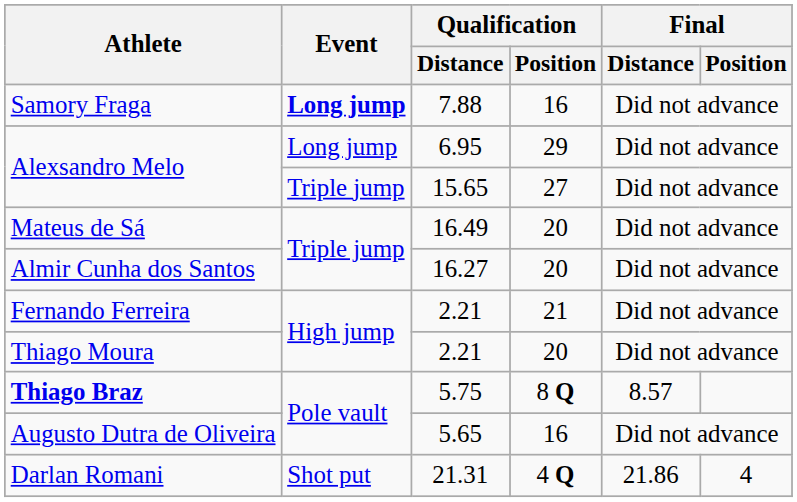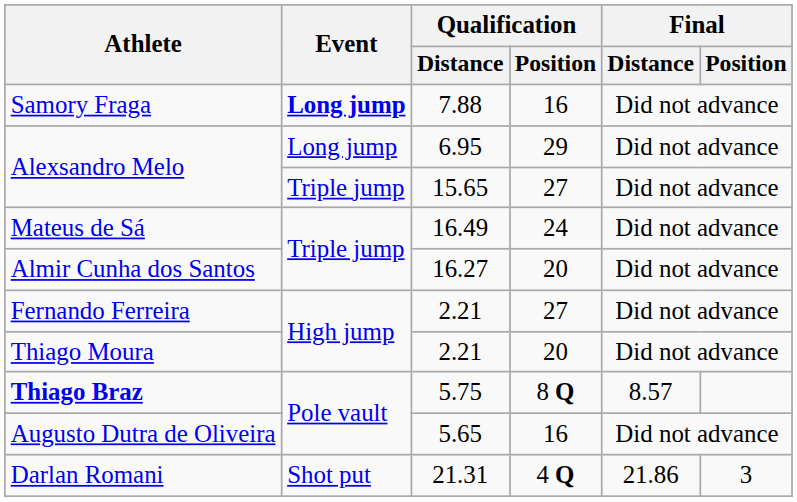 <table class=wikitable style="font-size:90%">
 <tr>
 <th rowspan="2">Athlete</th>
 <th rowspan="2">Event</th>
 <th colspan="2">Qualification</th>
 <th colspan="2">Final</th>
 </tr>
 <tr style="font-size:95%">
 <th>Distance</th>
 <th>Position</th>
 <th>Distance</th>
 <th>Position</th>
 </tr>
 <tr align=center>
 <td align="left"><a href='#'>Samory Fraga</a></td>
 <td align="left"><strong><a href='#'>Long jump</a></strong></td>
 <td>7.88</td>
 <td>16</td>
 <td colspan=2>Did not advance</td>
 </tr>
 <tr align=center>
 <td align="left" rowspan="2"><a href='#'>Alexsandro Melo</a></td>
 <td align="left"><a href='#'>Long jump</a></td>
 <td>6.95</td>
 <td>29</td>
 <td colspan=2>Did not advance</td>
 </tr>
 <tr align=center>
 <td align="left"><a href='#'>Triple jump</a></td>
 <td>15.65</td>
 <td>27</td>
 <td colspan=2>Did not advance</td>
 </tr>
 <tr align=center>
 <td align="left"><a href='#'>Mateus de Sá</a></td>
 <td align="left" rowspan=2><a href='#'>Triple jump</a></td>
 <td>16.49</td>
-<td>20</td>
+<td>24</td>
 <td colspan=2>Did not advance</td>
 </tr>
 <tr align=center>
 <td align="left"><a href='#'>Almir Cunha dos Santos</a></td>
 <td>16.27</td>
 <td>20</td>
 <td colspan=2>Did not advance</td>
 </tr>
 <tr align=center>
 <td align="left"><a href='#'>Fernando Ferreira</a></td>
 <td align="left" rowspan=2><a href='#'>High jump</a></td>
 <td>2.21</td>
-<td>21</td>
+<td>27</td>
 <td colspan=2>Did not advance</td>
 </tr>
 <tr align=center>
 <td align="left"><a href='#'>Thiago Moura</a></td>
 <td>2.21</td>
 <td>20</td>
 <td colspan=2>Did not advance</td>
 </tr>
 <tr align=center>
 <td align="left"><strong><a href='#'>Thiago Braz</a></strong></td>
 <td align="left" rowspan=2><a href='#'>Pole vault</a></td>
 <td>5.75</td>
 <td>8 <strong>Q</strong></td>
 <td>8.57</td>
 <td></td>
 </tr>
 <tr align=center>
 <td align="left"><a href='#'>Augusto Dutra de Oliveira</a></td>
 <td>5.65</td>
 <td>16</td>
 <td colspan=2>Did not advance</td>
 </tr>
 <tr align=center>
 <td align="left"><a href='#'>Darlan Romani</a></td>
 <td align="left"><a href='#'>Shot put</a></td>
 <td>21.31</td>
 <td>4 <strong>Q</strong></td>
 <td>21.86</td>
-<td>4</td>
+<td>3</td>
 </tr>
 </table>
